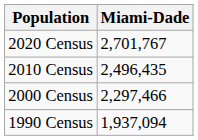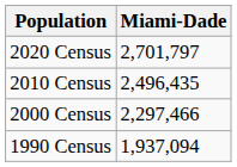 <table class="wikitable">
 <tr>
 <th>Population</th>
 <th>Miami-Dade</th>
 </tr>
 <tr>
 <td>2020 Census</td>
-<td>2,701,767</td>
+<td>2,701,797</td>
 </tr>
 <tr>
 <td>2010 Census</td>
 <td>2,496,435</td>
 </tr>
 <tr>
 <td>2000 Census</td>
 <td>2,297,466</td>
 </tr>
 <tr>
 <td>1990 Census</td>
 <td>1,937,094</td>
 </tr>
 </table>
